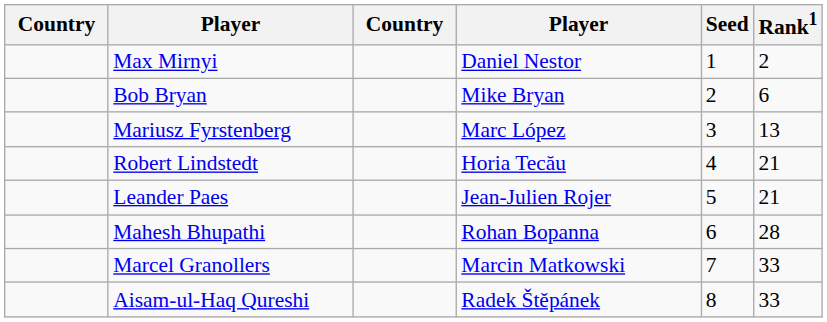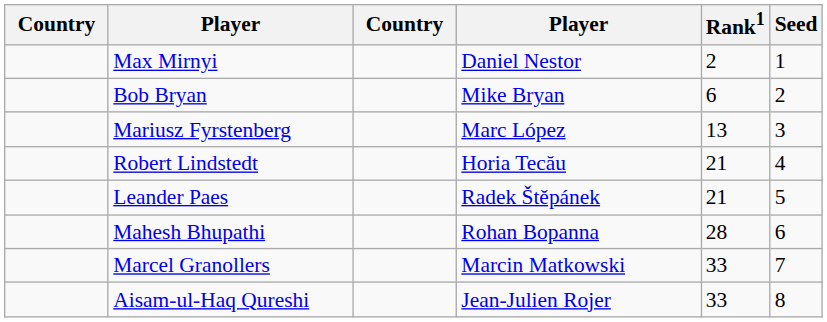 <table class="sortable wikitable">
 <tr>
 <th width="70">Country</th>
 <th width="175">Player</th>
 <th width="70">Country</th>
 <th width="175">Player</th>
+<th>Rank<sup>1</sup></th>
 <th>Seed</th>
-<th>Rank<sup>1</sup></th>
 </tr>
 <tr>
 <td></td>
 <td><a href='#'>Max Mirnyi</a></td>
 <td></td>
 <td><a href='#'>Daniel Nestor</a></td>
+<td>2</td>
 <td>1</td>
-<td>2</td>
 </tr>
 <tr>
 <td></td>
 <td><a href='#'>Bob Bryan</a></td>
 <td></td>
 <td><a href='#'>Mike Bryan</a></td>
+<td>6</td>
 <td>2</td>
-<td>6</td>
 </tr>
 <tr>
 <td></td>
 <td><a href='#'>Mariusz Fyrstenberg</a></td>
 <td></td>
 <td><a href='#'>Marc López</a></td>
+<td>13</td>
 <td>3</td>
-<td>13</td>
 </tr>
 <tr>
 <td></td>
 <td><a href='#'>Robert Lindstedt</a></td>
 <td></td>
 <td><a href='#'>Horia Tecău</a></td>
+<td>21</td>
 <td>4</td>
-<td>21</td>
 </tr>
 <tr>
 <td></td>
 <td><a href='#'>Leander Paes</a></td>
 <td></td>
-<td><a href='#'>Jean-Julien Rojer</a></td>
+<td><a href='#'>Radek Štěpánek</a></td>
+<td>21</td>
 <td>5</td>
-<td>21</td>
 </tr>
 <tr>
 <td></td>
 <td><a href='#'>Mahesh Bhupathi</a></td>
 <td></td>
 <td><a href='#'>Rohan Bopanna</a></td>
+<td>28</td>
 <td>6</td>
-<td>28</td>
 </tr>
 <tr>
 <td></td>
 <td><a href='#'>Marcel Granollers</a></td>
 <td></td>
 <td><a href='#'>Marcin Matkowski</a></td>
+<td>33</td>
 <td>7</td>
-<td>33</td>
 </tr>
 <tr>
 <td></td>
 <td><a href='#'>Aisam-ul-Haq Qureshi</a></td>
 <td></td>
-<td><a href='#'>Radek Štěpánek</a></td>
+<td><a href='#'>Jean-Julien Rojer</a></td>
+<td>33</td>
 <td>8</td>
-<td>33</td>
 </tr>
 </table>
